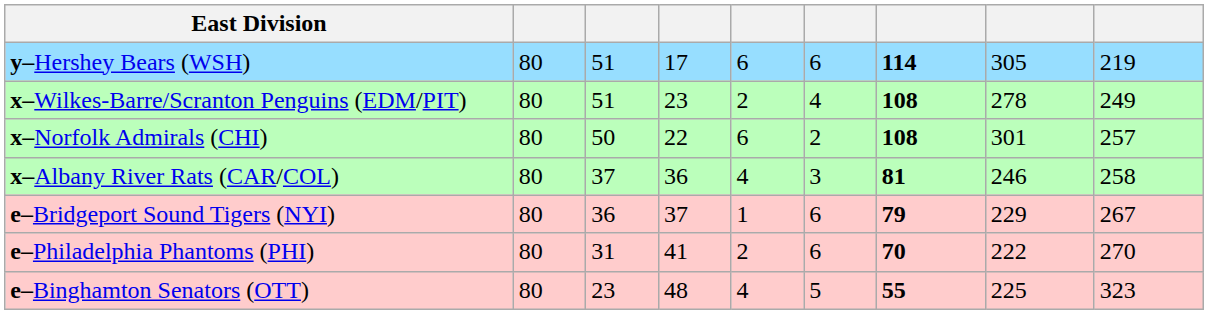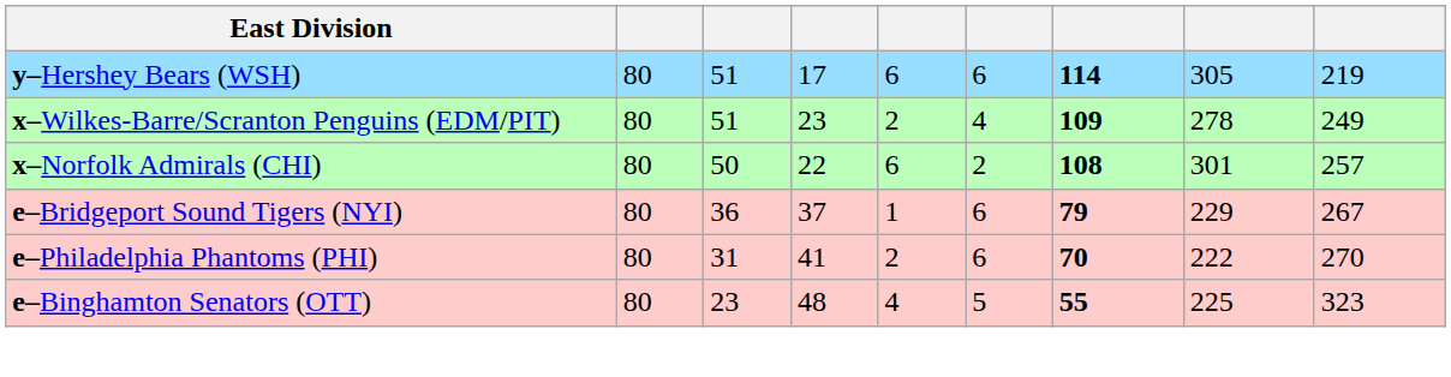 <table class="wikitable" style="width:50em">
 <tr>
 <th width="35%">East Division</th>
 <th width="5%"></th>
 <th width="5%"></th>
 <th width="5%"></th>
 <th width="5%"></th>
 <th width="5%"></th>
 <th width="7.5%"></th>
 <th width="7.5%"></th>
 <th width="7.5%"></th>
 </tr>
 <tr bgcolor="#97DEFF">
 <td><strong>y–</strong><a href='#'>Hershey Bears</a> (<a href='#'>WSH</a>)</td>
 <td>80</td>
 <td>51</td>
 <td>17</td>
 <td>6</td>
 <td>6</td>
 <td><strong>114</strong></td>
 <td>305</td>
 <td>219</td>
 </tr>
 <tr bgcolor="#bbffbb">
 <td><strong>x–</strong><a href='#'>Wilkes-Barre/Scranton Penguins</a> (<a href='#'>EDM</a>/<a href='#'>PIT</a>)</td>
 <td>80</td>
 <td>51</td>
 <td>23</td>
 <td>2</td>
 <td>4</td>
-<td><strong>108</strong></td>
+<td><strong>109</strong></td>
 <td>278</td>
 <td>249</td>
 </tr>
 <tr bgcolor="#bbffbb">
 <td><strong>x–</strong><a href='#'>Norfolk Admirals</a> (<a href='#'>CHI</a>)</td>
 <td>80</td>
 <td>50</td>
 <td>22</td>
 <td>6</td>
 <td>2</td>
 <td><strong>108</strong></td>
 <td>301</td>
 <td>257</td>
-</tr>
-<tr bgcolor="#bbffbb">
-<td><strong>x–</strong><a href='#'>Albany River Rats</a> (<a href='#'>CAR</a>/<a href='#'>COL</a>)</td>
-<td>80</td>
-<td>37</td>
-<td>36</td>
-<td>4</td>
-<td>3</td>
-<td><strong>81</strong></td>
-<td>246</td>
-<td>258</td>
 </tr>
 <tr bgcolor=#ffcccc>
 <td><strong>e–</strong><a href='#'>Bridgeport Sound Tigers</a> (<a href='#'>NYI</a>)</td>
 <td>80</td>
 <td>36</td>
 <td>37</td>
 <td>1</td>
 <td>6</td>
 <td><strong>79</strong></td>
 <td>229</td>
 <td>267</td>
 </tr>
 <tr bgcolor=#ffcccc>
 <td><strong>e–</strong><a href='#'>Philadelphia Phantoms</a> (<a href='#'>PHI</a>)</td>
 <td>80</td>
 <td>31</td>
 <td>41</td>
 <td>2</td>
 <td>6</td>
 <td><strong>70</strong></td>
 <td>222</td>
 <td>270</td>
 </tr>
 <tr bgcolor=#ffcccc>
 <td><strong>e–</strong><a href='#'>Binghamton Senators</a> (<a href='#'>OTT</a>)</td>
 <td>80</td>
 <td>23</td>
 <td>48</td>
 <td>4</td>
 <td>5</td>
 <td><strong>55</strong></td>
 <td>225</td>
 <td>323</td>
 </tr>
 </table>
